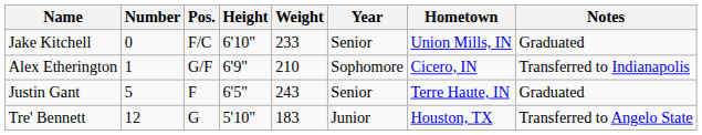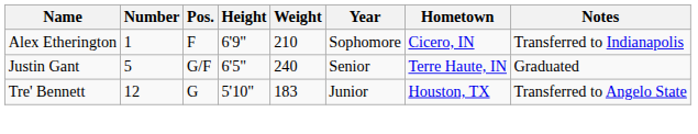 <table class="wikitable sortable" border="1">
 <tr>
 <th>Name</th>
 <th>Number</th>
 <th>Pos.</th>
 <th>Height</th>
 <th>Weight</th>
 <th>Year</th>
 <th>Hometown</th>
 <th class="unsortable">Notes</th>
 </tr>
 <tr>
-<td>Jake Kitchell</td>
-<td>0</td>
-<td>F/C</td>
-<td>6'10"</td>
-<td>233</td>
-<td>Senior</td>
-<td><a href='#'>Union Mills, IN</a></td>
-<td>Graduated</td>
-</tr>
-<tr>
 <td>Alex Etherington</td>
 <td>1</td>
-<td>G/F</td>
+<td>F</td>
 <td>6'9"</td>
 <td>210</td>
 <td>Sophomore</td>
 <td><a href='#'>Cicero, IN</a></td>
 <td>Transferred to <a href='#'>Indianapolis</a></td>
 </tr>
 <tr>
 <td>Justin Gant</td>
 <td>5</td>
-<td>F</td>
+<td>G/F</td>
 <td>6'5"</td>
-<td>243</td>
+<td>240</td>
 <td>Senior</td>
 <td><a href='#'>Terre Haute, IN</a></td>
 <td>Graduated</td>
 </tr>
 <tr>
 <td>Tre' Bennett</td>
 <td>12</td>
 <td>G</td>
 <td>5'10"</td>
 <td>183</td>
 <td>Junior</td>
 <td><a href='#'>Houston, TX</a></td>
 <td>Transferred to <a href='#'>Angelo State</a></td>
 </tr>
 </table>
